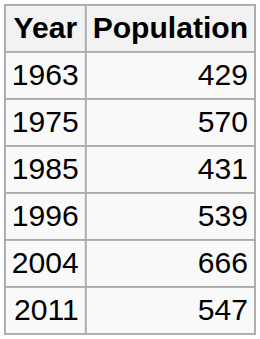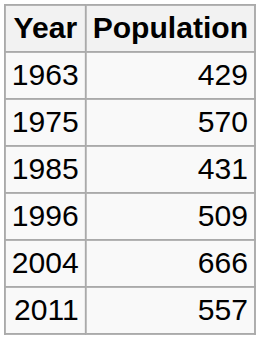 <table class="wikitable" style="line-height:1.1em;">
 <tr>
 <th>Year</th>
 <th>Population</th>
 </tr>
 <tr align="right">
 <td>1963</td>
 <td>429</td>
 </tr>
 <tr align="right">
 <td>1975</td>
 <td>570</td>
 </tr>
 <tr align="right">
 <td>1985</td>
 <td>431</td>
 </tr>
 <tr align="right">
 <td>1996</td>
-<td>539</td>
+<td>509</td>
 </tr>
 <tr align="right">
 <td>2004</td>
 <td>666</td>
 </tr>
 <tr align="right">
 <td>2011</td>
-<td>547</td>
+<td>557</td>
 </tr>
 </table>
